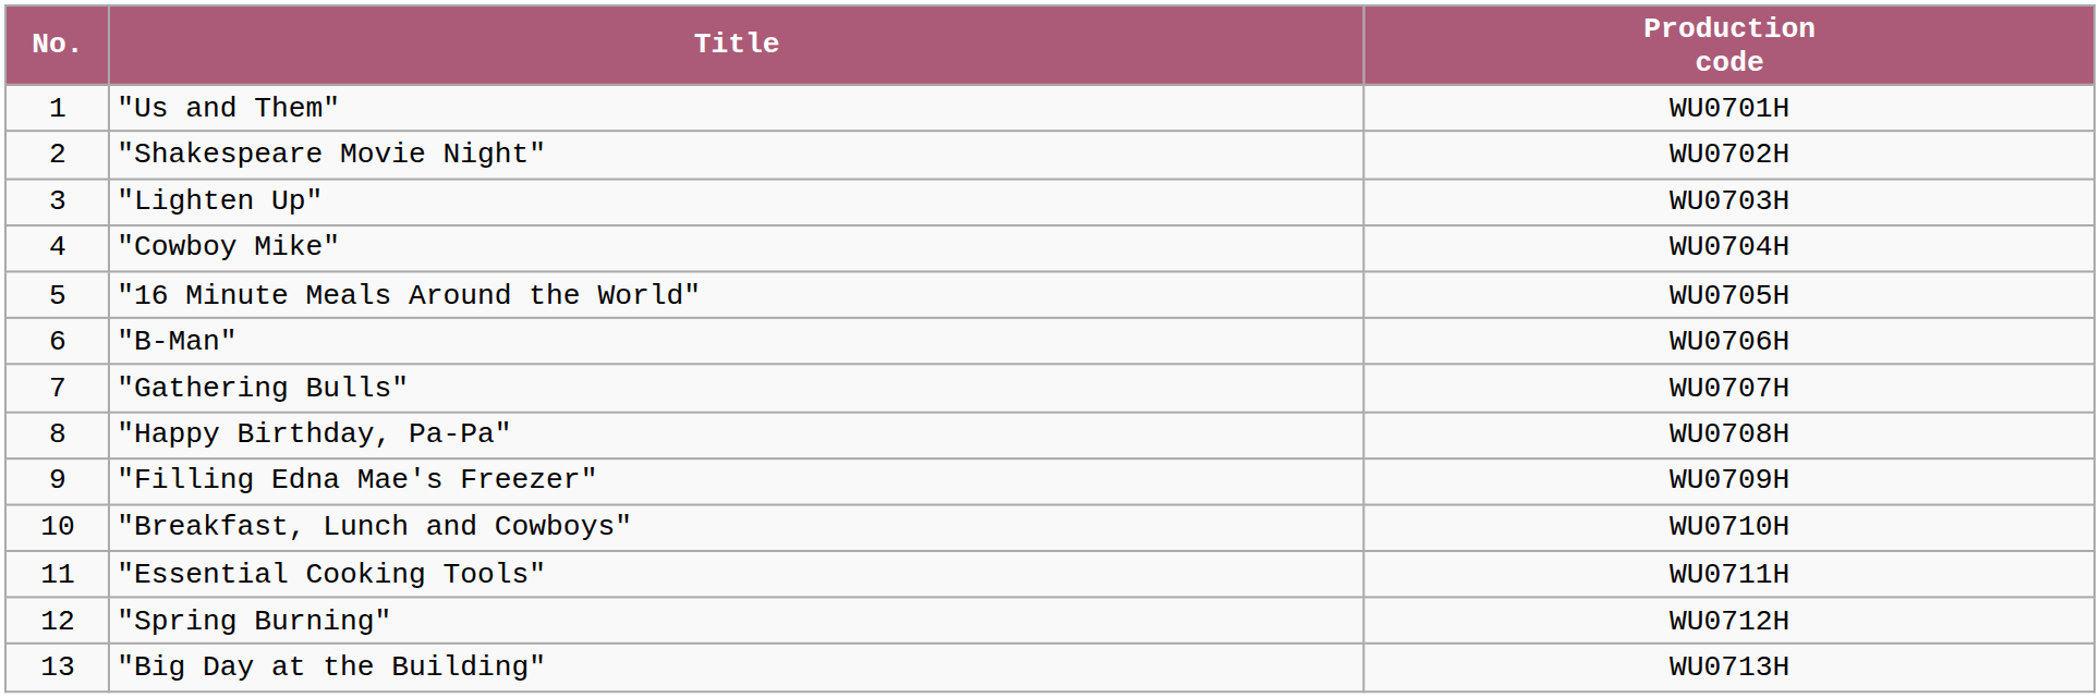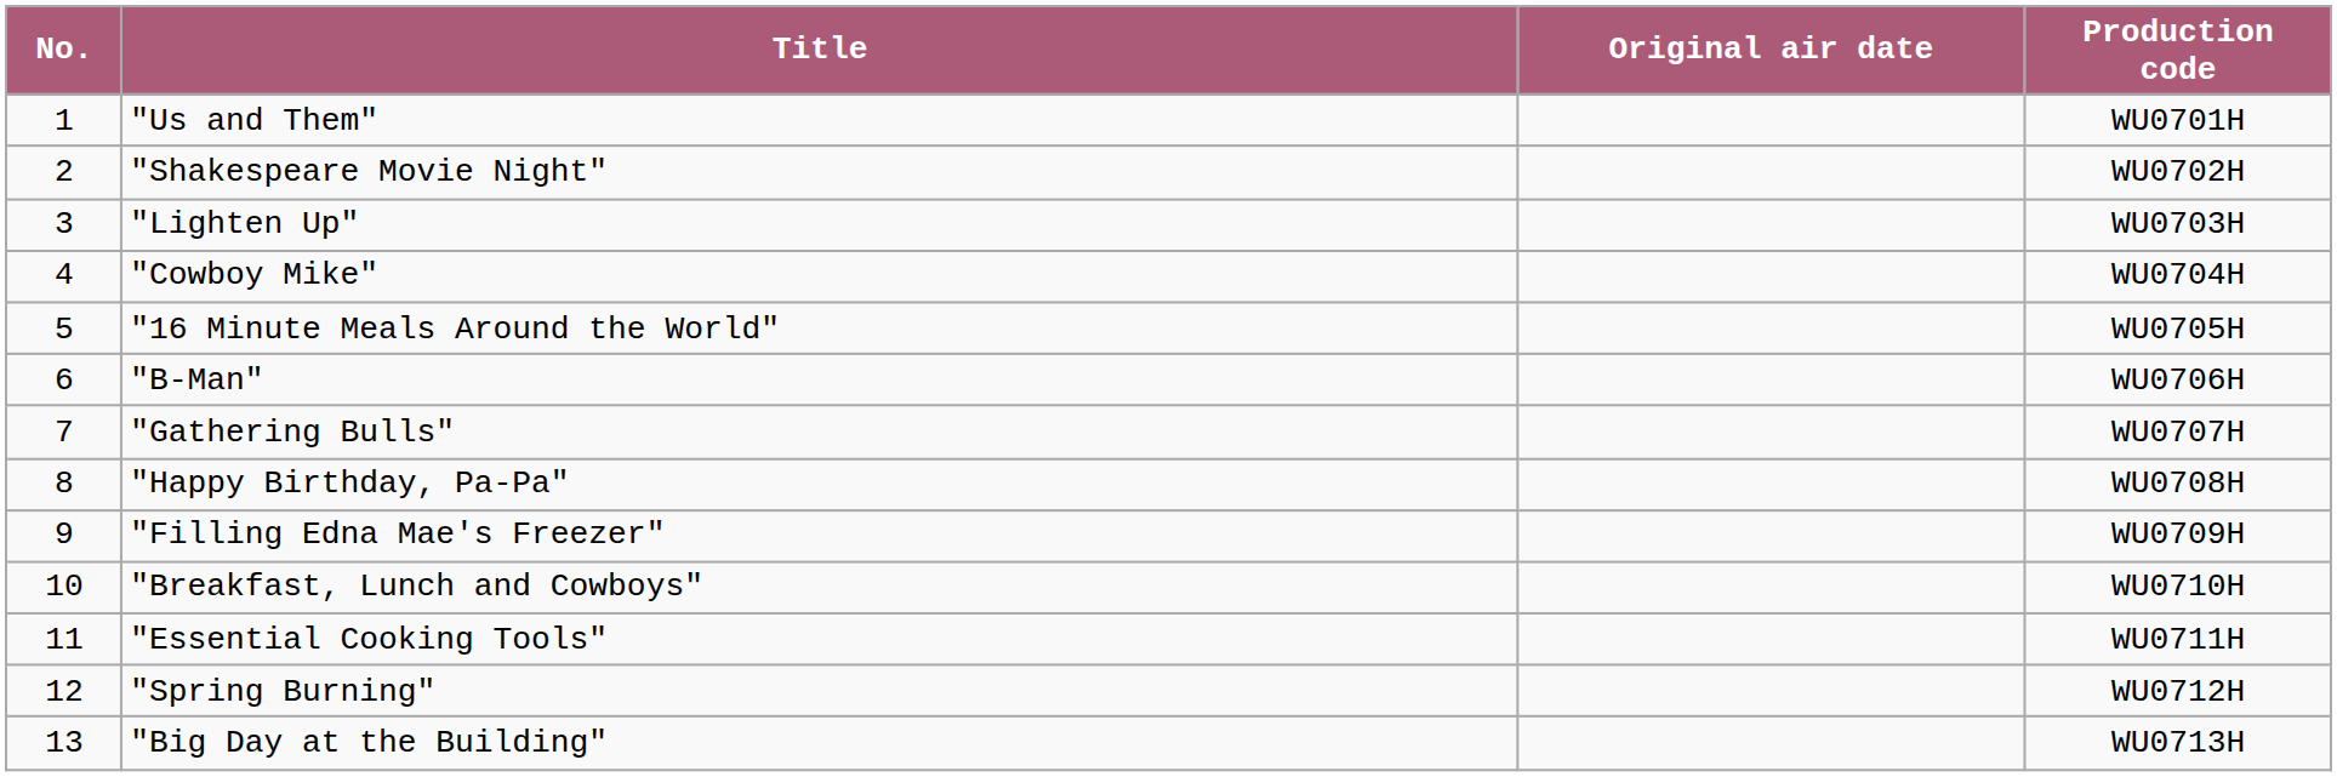 <table class="wikitable plainrowheaders" style="width:60%;">
 <tr>
 <th style="background-color: #ab5b78; color: #FFFFFF;" width=5%>No.</th>
 <th style="background-color: #ab5b78; color: #FFFFFF;" width=60%>Title</th>
+<th style="background-color: #ab5b78; color: #FFFFFF;">Original air date</th>
 <th style="background-color: #ab5b78; color: #FFFFFF;">Production<br>code</th>
 </tr>
 <tr>
 <td align=center>1</td>
 <td>"Us and Them"</td>
+<td align=center></td>
 <td align=center>WU0701H</td>
 </tr>
 <tr>
 <td align=center>2</td>
 <td>"Shakespeare Movie Night"</td>
+<td align=center></td>
 <td align=center>WU0702H</td>
 </tr>
 <tr>
 <td align=center>3</td>
 <td>"Lighten Up"</td>
+<td align=center></td>
 <td align=center>WU0703H</td>
 </tr>
 <tr>
 <td align=center>4</td>
 <td>"Cowboy Mike"</td>
+<td align=center></td>
 <td align=center>WU0704H</td>
 </tr>
 <tr>
 <td align=center>5</td>
 <td>"16 Minute Meals Around the World"</td>
+<td align=center></td>
 <td align=center>WU0705H</td>
 </tr>
 <tr>
 <td align=center>6</td>
 <td>"B-Man"</td>
+<td align=center></td>
 <td align=center>WU0706H</td>
 </tr>
 <tr>
 <td align=center>7</td>
 <td>"Gathering Bulls"</td>
+<td align=center></td>
 <td align=center>WU0707H</td>
 </tr>
 <tr>
 <td align=center>8</td>
 <td>"Happy Birthday, Pa-Pa"</td>
+<td align=center></td>
 <td align=center>WU0708H</td>
 </tr>
 <tr>
 <td align=center>9</td>
 <td>"Filling Edna Mae's Freezer"</td>
+<td align=center></td>
 <td align=center>WU0709H</td>
 </tr>
 <tr>
 <td align=center>10</td>
 <td>"Breakfast, Lunch and Cowboys"</td>
+<td align=center></td>
 <td align=center>WU0710H</td>
 </tr>
 <tr>
 <td align=center>11</td>
 <td>"Essential Cooking Tools"</td>
+<td align=center></td>
 <td align=center>WU0711H</td>
 </tr>
 <tr>
 <td align=center>12</td>
 <td>"Spring Burning"</td>
+<td align=center></td>
 <td align=center>WU0712H</td>
 </tr>
 <tr>
 <td align=center>13</td>
 <td>"Big Day at the Building"</td>
+<td align=center></td>
 <td align=center>WU0713H</td>
 </tr>
 </table>
